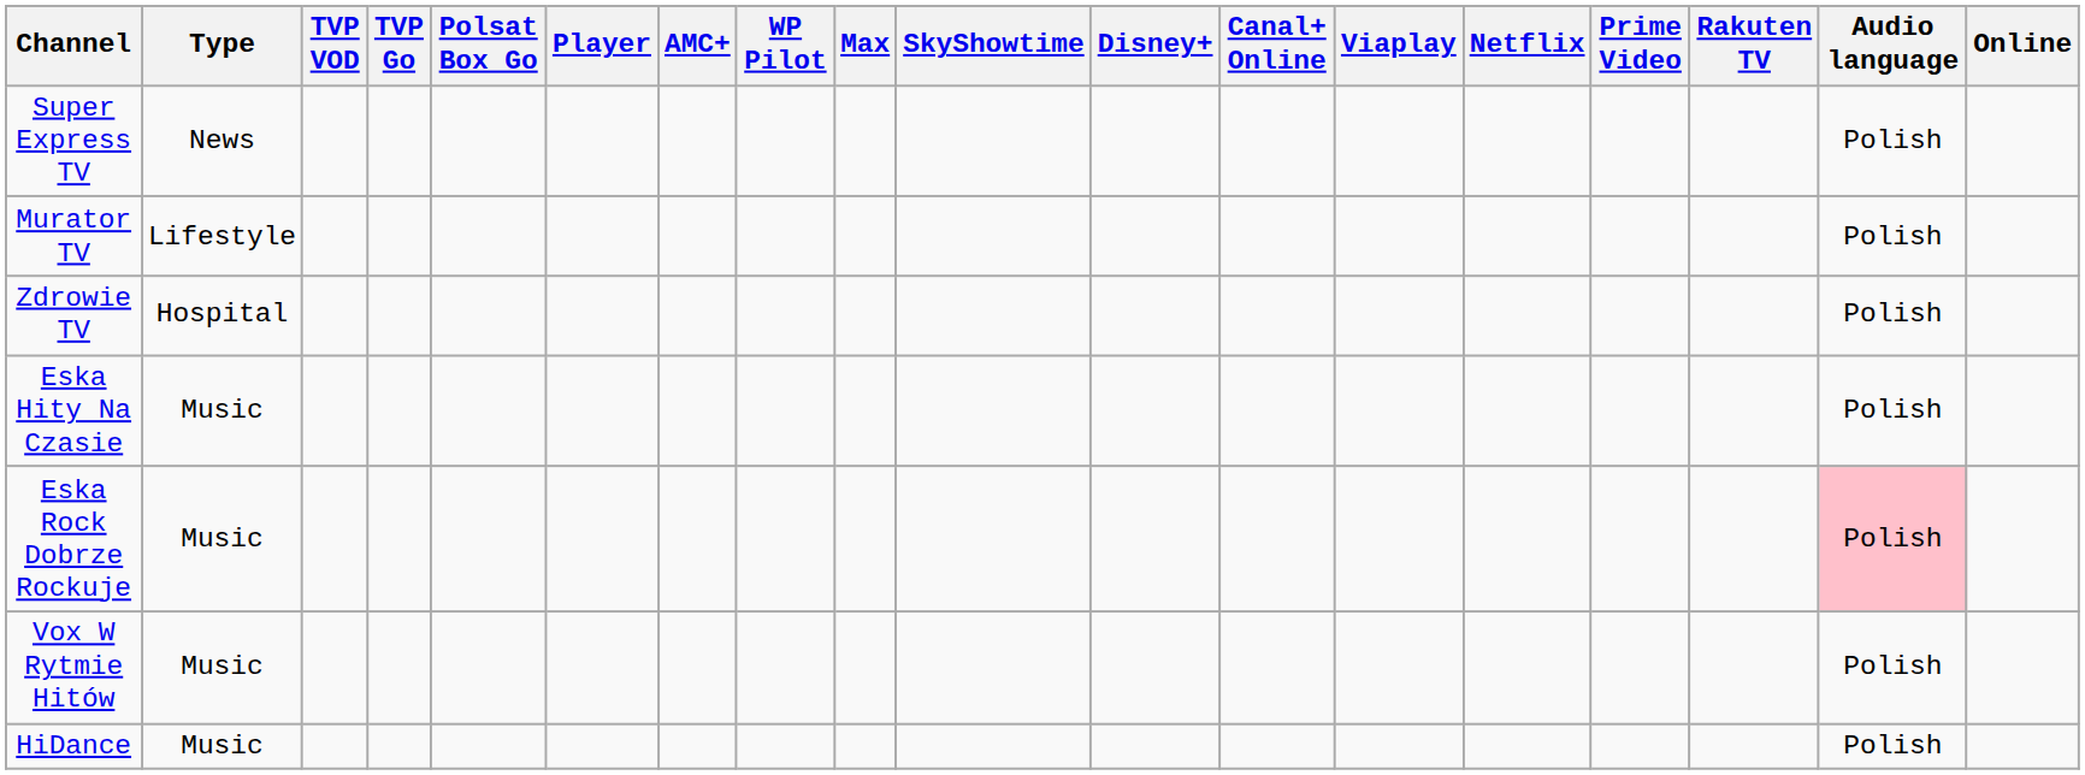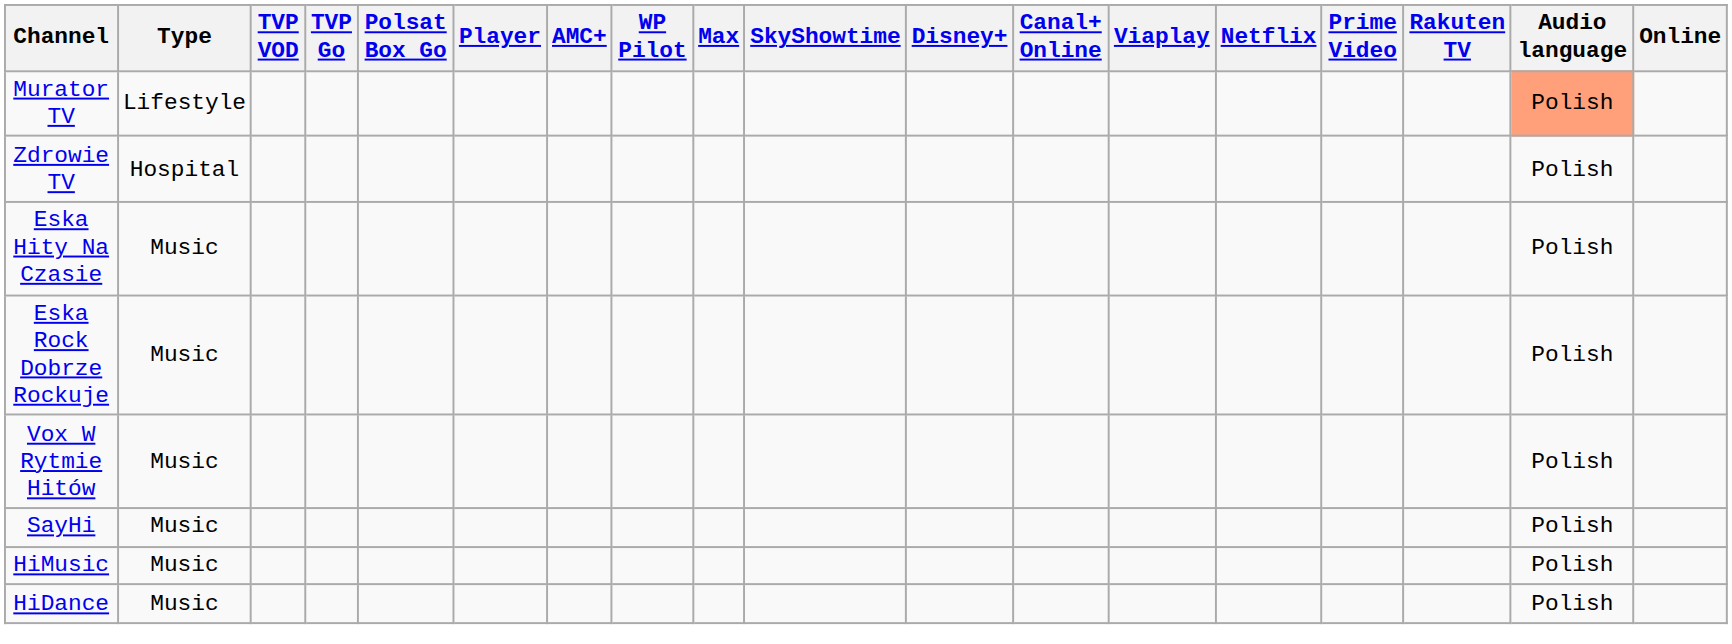 <table class="wikitable sortable" width="100%" style="text-align:center; font-size: 90%">
 <tr>
 <th>Channel</th>
 <th>Type</th>
 <th><a href='#'>TVP VOD</a></th>
 <th><a href='#'>TVP Go</a></th>
 <th><a href='#'>Polsat Box Go</a></th>
 <th><a href='#'>Player</a></th>
 <th><a href='#'>AMC+</a></th>
 <th><a href='#'>WP Pilot</a></th>
 <th><a href='#'>Max</a></th>
 <th><a href='#'>SkyShowtime</a></th>
 <th><a href='#'>Disney+</a></th>
 <th><a href='#'>Canal+ Online</a></th>
 <th><a href='#'>Viaplay</a></th>
 <th><a href='#'>Netflix</a></th>
 <th><a href='#'>Prime Video</a></th>
 <th><a href='#'>Rakuten TV</a></th>
 <th>Audio language</th>
 <th>Online</th>
 </tr>
 <tr>
-<td><a href='#'>Super Express TV</a></td>
-<td>News</td>
-<td></td>
-<td></td>
-<td></td>
-<td></td>
-<td></td>
-<td></td>
-<td></td>
-<td></td>
-<td></td>
-<td></td>
-<td></td>
-<td></td>
-<td></td>
-<td></td>
-<td>Polish</td>
-<td></td>
-</tr>
-<tr>
 <td><a href='#'>Murator TV</a></td>
 <td>Lifestyle</td>
 <td></td>
 <td></td>
 <td></td>
 <td></td>
 <td></td>
 <td></td>
 <td></td>
 <td></td>
 <td></td>
 <td></td>
 <td></td>
 <td></td>
 <td></td>
 <td></td>
-<td>Polish</td>
+<td style="background: lightsalmon;">Polish</td>
 <td></td>
 </tr>
 <tr>
 <td><a href='#'>Zdrowie TV</a></td>
 <td>Hospital</td>
 <td></td>
 <td></td>
 <td></td>
 <td></td>
 <td></td>
 <td></td>
 <td></td>
 <td></td>
 <td></td>
 <td></td>
 <td></td>
 <td></td>
 <td></td>
 <td></td>
 <td>Polish</td>
 <td></td>
 </tr>
 <tr>
 <td><a href='#'>Eska Hity Na Czasie</a></td>
 <td>Music</td>
 <td></td>
 <td></td>
 <td></td>
 <td></td>
 <td></td>
 <td></td>
 <td></td>
 <td></td>
 <td></td>
 <td></td>
 <td></td>
 <td></td>
 <td></td>
 <td></td>
 <td>Polish</td>
 <td></td>
 </tr>
 <tr>
 <td><a href='#'>Eska Rock Dobrze Rockuje</a></td>
 <td>Music</td>
 <td></td>
 <td></td>
 <td></td>
 <td></td>
 <td></td>
 <td></td>
 <td></td>
 <td></td>
 <td></td>
 <td></td>
 <td></td>
 <td></td>
 <td></td>
 <td></td>
-<td style="background: pink;">Polish</td>
+<td>Polish</td>
 <td></td>
 </tr>
 <tr>
 <td><a href='#'>Vox W Rytmie Hitów</a></td>
+<td>Music</td>
+<td></td>
+<td></td>
+<td></td>
+<td></td>
+<td></td>
+<td></td>
+<td></td>
+<td></td>
+<td></td>
+<td></td>
+<td></td>
+<td></td>
+<td></td>
+<td></td>
+<td>Polish</td>
+<td></td>
+</tr>
+<tr>
+<td><a href='#'>SayHi</a></td>
+<td>Music</td>
+<td></td>
+<td></td>
+<td></td>
+<td></td>
+<td></td>
+<td></td>
+<td></td>
+<td></td>
+<td></td>
+<td></td>
+<td></td>
+<td></td>
+<td></td>
+<td></td>
+<td>Polish</td>
+<td></td>
+</tr>
+<tr>
+<td><a href='#'>HiMusic</a></td>
 <td>Music</td>
 <td></td>
 <td></td>
 <td></td>
 <td></td>
 <td></td>
 <td></td>
 <td></td>
 <td></td>
 <td></td>
 <td></td>
 <td></td>
 <td></td>
 <td></td>
 <td></td>
 <td>Polish</td>
 <td></td>
 </tr>
 <tr>
 <td><a href='#'>HiDance</a></td>
 <td>Music</td>
 <td></td>
 <td></td>
 <td></td>
 <td></td>
 <td></td>
 <td></td>
 <td></td>
 <td></td>
 <td></td>
 <td></td>
 <td></td>
 <td></td>
 <td></td>
 <td></td>
 <td>Polish</td>
 <td></td>
 </tr>
 </table>
